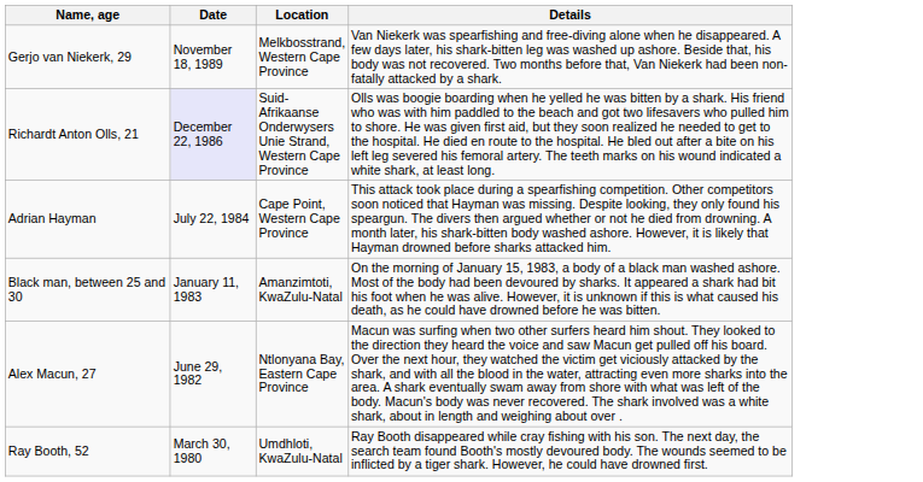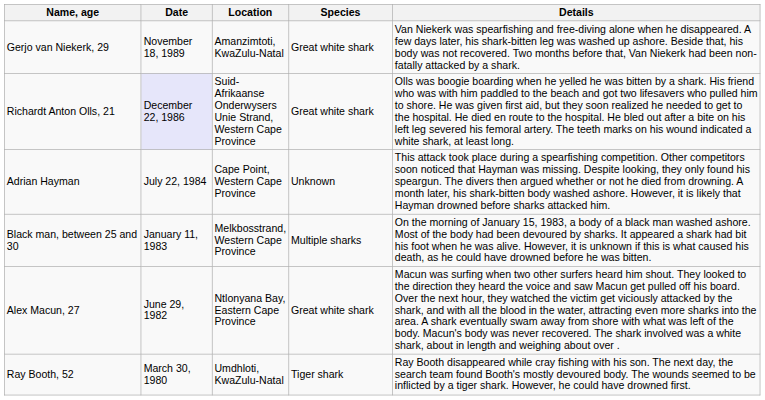 <table class="wikitable">
 <tr>
 <th width="200">Name, age</th>
 <th width="100">Date</th>
 <th width="100">Location</th>
+<th width="150">Species</th>
 <th width="550">Details</th>
 </tr>
 <tr>
 <td>Gerjo van Niekerk, 29</td>
 <td>November 18, 1989</td>
-<td>Melkbosstrand, Western Cape Province</td>
+<td>Amanzimtoti, KwaZulu-Natal</td>
+<td>Great white shark</td>
 <td>Van Niekerk was spearfishing and free-diving alone when he disappeared. A few days later, his shark-bitten leg was washed up ashore. Beside that, his body was not recovered. Two months before that, Van Niekerk had been non-fatally attacked by a shark.</td>
 </tr>
 <tr>
 <td>Richardt Anton Olls, 21</td>
 <td style="background: lavender;">December 22, 1986</td>
 <td>Suid-Afrikaanse Onderwysers Unie Strand, Western Cape Province</td>
+<td>Great white shark</td>
 <td>Olls was boogie boarding when he yelled he was bitten by a shark. His friend who was with him paddled to the beach and got two lifesavers who pulled him to shore. He was given first aid, but they soon realized he needed to get to the hospital. He died en route to the hospital. He bled out after a bite on his left leg severed his femoral artery. The teeth marks on his wound indicated a white shark, at least  long.</td>
 </tr>
 <tr>
 <td>Adrian Hayman</td>
 <td>July 22, 1984</td>
 <td>Cape Point, Western Cape Province</td>
+<td>Unknown</td>
 <td>This attack took place during a spearfishing competition. Other competitors soon noticed that Hayman was missing. Despite looking, they only found his speargun. The divers then argued whether or not he died from drowning. A month later, his shark-bitten body washed ashore. However, it is likely that Hayman drowned before sharks attacked him.</td>
 </tr>
 <tr>
 <td>Black man, between 25 and 30</td>
 <td>January 11, 1983</td>
-<td>Amanzimtoti, KwaZulu-Natal</td>
+<td>Melkbosstrand, Western Cape Province</td>
+<td>Multiple sharks</td>
 <td>On the morning of January 15, 1983, a body of a black man washed ashore. Most of the body had been devoured by sharks. It appeared a shark had bit his foot when he was alive. However, it is unknown if this is what caused his death, as he could have drowned before he was bitten.</td>
 </tr>
 <tr>
 <td>Alex Macun, 27</td>
 <td>June 29, 1982</td>
 <td>Ntlonyana Bay, Eastern Cape Province</td>
+<td>Great white shark</td>
 <td>Macun was surfing when two other surfers heard him shout. They looked to the direction they heard the voice and saw Macun get pulled off his board. Over the next hour, they watched the victim get viciously attacked by the shark, and with all the blood in the water, attracting even more sharks into the area. A shark eventually swam away from shore with what was left of the body. Macun's body was never recovered. The shark involved was a white shark, about  in length and weighing about over .</td>
 </tr>
 <tr>
 <td>Ray Booth, 52</td>
 <td>March 30, 1980</td>
 <td>Umdhloti, KwaZulu-Natal</td>
+<td>Tiger shark</td>
 <td>Ray Booth disappeared while cray fishing with his son. The next day, the search team found Booth's mostly devoured body. The wounds seemed to be inflicted by a tiger shark. However, he could have drowned first.</td>
 </tr>
 </table>
